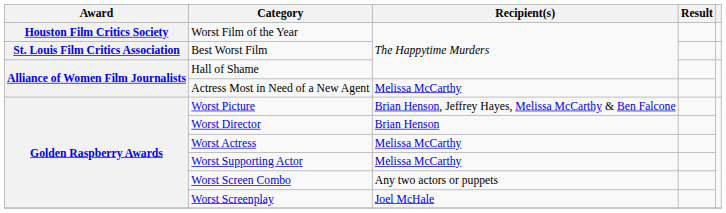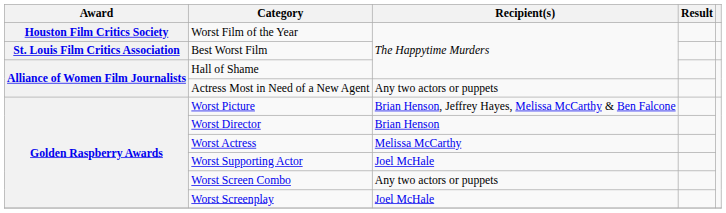 <table class="wikitable sortable plainrowheaders">
 <tr>
 <th scope="col">Award</th>
 <th scope="col">Category</th>
 <th scope="col">Recipient(s)</th>
 <th scope="col">Result</th>
 <th scope="col" class="unsortable"></th>
 </tr>
 <tr>
 <th><a href='#'>Houston Film Critics Society</a></th>
 <td>Worst Film of the Year</td>
 <td rowspan="3"><em>The Happytime Murders</em></td>
 <td></td>
 <td style="text-align:center;"></td>
 </tr>
 <tr>
 <th><a href='#'>St. Louis Film Critics Association</a></th>
 <td>Best Worst Film</td>
 <td></td>
 <td style="text-align:center;"></td>
 </tr>
 <tr>
 <th rowspan="2"><a href='#'>Alliance of Women Film Journalists</a></th>
 <td>Hall of Shame</td>
 <td></td>
 <td rowspan="2" style="text-align:center;"></td>
 </tr>
 <tr>
 <td>Actress Most in Need of a New Agent</td>
-<td><a href='#'>Melissa McCarthy</a></td>
+<td>Any two actors or puppets</td>
 <td></td>
 </tr>
 <tr>
 <th rowspan="6"><a href='#'>Golden Raspberry Awards</a></th>
 <td><a href='#'>Worst Picture</a></td>
 <td><a href='#'>Brian Henson</a>, Jeffrey Hayes, <a href='#'>Melissa McCarthy</a> & <a href='#'>Ben Falcone</a></td>
 <td></td>
 <td rowspan="6" style="text-align:center;"></td>
 </tr>
 <tr>
 <td><a href='#'>Worst Director</a></td>
 <td><a href='#'>Brian Henson</a></td>
 <td></td>
 </tr>
 <tr>
 <td><a href='#'>Worst Actress</a></td>
 <td><a href='#'>Melissa McCarthy</a></td>
 <td></td>
 </tr>
 <tr>
 <td><a href='#'>Worst Supporting Actor</a></td>
-<td><a href='#'>Melissa McCarthy</a></td>
+<td><a href='#'>Joel McHale</a></td>
 <td></td>
 </tr>
 <tr>
 <td><a href='#'>Worst Screen Combo</a></td>
 <td>Any two actors or puppets</td>
 <td></td>
 </tr>
 <tr>
 <td><a href='#'>Worst Screenplay</a></td>
 <td><a href='#'>Joel McHale</a></td>
 <td></td>
 </tr>
 <tr>
 </tr>
 </table>
